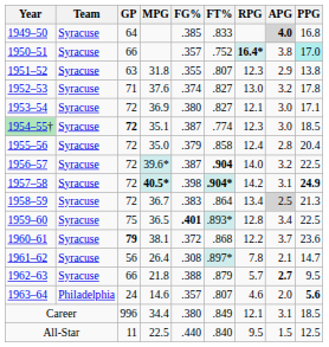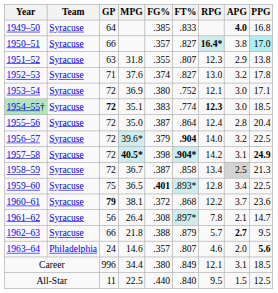 <table class="wikitable sortable" style="font-size:95%; text-align:right;">
 <tr>
 <th>Year</th>
 <th>Team</th>
 <th>GP</th>
 <th>MPG</th>
 <th>FG%</th>
 <th>FT%</th>
 <th>RPG</th>
 <th>APG</th>
 <th>PPG</th>
 </tr>
 <tr>
 <td style="text-align:left;"><a href='#'>1949–50</a></td>
 <td style="text-align:left;"><a href='#'>Syracuse</a></td>
 <td>64</td>
 <td></td>
 <td>.385</td>
 <td>.833</td>
 <td></td>
-<td style="background: lightgrey;"><strong>4.0</strong></td>
+<td><strong>4.0</strong></td>
 <td>16.8</td>
 </tr>
 <tr>
 <td style="text-align:left;"><a href='#'>1950–51</a></td>
 <td style="text-align:left;"><a href='#'>Syracuse</a></td>
 <td>66</td>
 <td></td>
 <td>.357</td>
-<td>.752</td>
+<td>.827</td>
 <td style="background:#cfecec;"><strong>16.4*</strong></td>
 <td>3.8</td>
 <td style="background: paleturquoise;">17.0</td>
 </tr>
 <tr>
 <td style="text-align:left;"><a href='#'>1951–52</a></td>
 <td style="text-align:left;"><a href='#'>Syracuse</a></td>
 <td>63</td>
 <td>31.8</td>
 <td>.355</td>
 <td>.807</td>
 <td>12.3</td>
 <td>2.9</td>
 <td>13.8</td>
 </tr>
 <tr>
 <td style="text-align:left;"><a href='#'>1952–53</a></td>
 <td style="text-align:left;"><a href='#'>Syracuse</a></td>
 <td>71</td>
 <td>37.6</td>
 <td>.374</td>
 <td>.827</td>
 <td>13.0</td>
 <td>3.2</td>
 <td>17.8</td>
 </tr>
 <tr>
 <td style="text-align:left;"><a href='#'>1953–54</a></td>
 <td style="text-align:left;"><a href='#'>Syracuse</a></td>
 <td>72</td>
 <td>36.9</td>
 <td>.380</td>
-<td>.827</td>
+<td>.752</td>
 <td>12.1</td>
 <td>3.0</td>
 <td>17.1</td>
 </tr>
 <tr>
 <td style="text-align:left;background:#afe6ba;"><a href='#'>1954–55</a>†</td>
 <td style="text-align:left;"><a href='#'>Syracuse</a></td>
 <td><strong>72</strong></td>
 <td>35.1</td>
-<td>.387</td>
+<td>.383</td>
 <td>.774</td>
-<td>12.3</td>
+<td><strong>12.3</strong></td>
 <td>3.0</td>
 <td>18.5</td>
 </tr>
 <tr>
 <td style="text-align:left;"><a href='#'>1955–56</a></td>
 <td style="text-align:left;"><a href='#'>Syracuse</a></td>
 <td>72</td>
 <td>35.0</td>
-<td>.379</td>
-<td>.858</td>
+<td>.387</td>
+<td>.864</td>
 <td>12.4</td>
 <td>2.8</td>
 <td>20.4</td>
 </tr>
 <tr>
 <td style="text-align:left;"><a href='#'>1956–57</a></td>
 <td style="text-align:left;"><a href='#'>Syracuse</a></td>
 <td>72</td>
 <td style="background:#cfecec;">39.6*</td>
-<td>.387</td>
+<td>.379</td>
 <td><strong>.904</strong></td>
 <td>14.0</td>
 <td>3.2</td>
 <td>22.5</td>
 </tr>
 <tr>
 <td style="text-align:left;"><a href='#'>1957–58</a></td>
 <td style="text-align:left;"><a href='#'>Syracuse</a></td>
 <td>72</td>
 <td style="background:#cfecec;"><strong>40.5*</strong></td>
 <td>.398</td>
 <td style="background:#cfecec;"><strong>.904*</strong></td>
 <td>14.2</td>
 <td>3.1</td>
 <td><strong>24.9</strong></td>
 </tr>
 <tr>
 <td style="text-align:left;"><a href='#'>1958–59</a></td>
 <td style="text-align:left;"><a href='#'>Syracuse</a></td>
 <td>72</td>
 <td>36.7</td>
-<td>.383</td>
-<td>.864</td>
+<td>.387</td>
+<td>.858</td>
 <td>13.4</td>
 <td style="background: lightgrey;">2.5</td>
 <td>21.3</td>
 </tr>
 <tr>
 <td style="text-align:left;"><a href='#'>1959–60</a></td>
 <td style="text-align:left;"><a href='#'>Syracuse</a></td>
 <td>75</td>
 <td>36.5</td>
 <td><strong>.401</strong></td>
 <td style="background:#cfecec;">.893*</td>
 <td>12.8</td>
 <td>3.4</td>
 <td>22.5</td>
 </tr>
 <tr>
 <td style="text-align:left;"><a href='#'>1960–61</a></td>
 <td style="text-align:left;"><a href='#'>Syracuse</a></td>
 <td><strong>79</strong></td>
 <td>38.1</td>
 <td>.372</td>
 <td>.868</td>
 <td>12.2</td>
 <td>3.7</td>
 <td>23.6</td>
 </tr>
 <tr>
 <td style="text-align:left;"><a href='#'>1961–62</a></td>
 <td style="text-align:left;"><a href='#'>Syracuse</a></td>
 <td>56</td>
 <td>26.4</td>
 <td>.308</td>
 <td style="background:#cfecec;">.897*</td>
 <td>7.8</td>
 <td>2.1</td>
 <td>14.7</td>
 </tr>
 <tr>
 <td style="text-align:left;"><a href='#'>1962–63</a></td>
 <td style="text-align:left;"><a href='#'>Syracuse</a></td>
 <td>66</td>
 <td>21.8</td>
 <td>.388</td>
 <td>.879</td>
 <td>5.7</td>
 <td><strong>2.7</strong></td>
 <td>9.5</td>
 </tr>
 <tr>
 <td style="text-align:left;"><a href='#'>1963–64</a></td>
 <td style="text-align:left;"><a href='#'>Philadelphia</a></td>
 <td>24</td>
 <td>14.6</td>
 <td>.357</td>
 <td>.807</td>
 <td>4.6</td>
 <td>2.0</td>
 <td><strong>5.6</strong></td>
 </tr>
 <tr class="sortbottom">
 <td colspan="2" style="text-align:center;">Career</td>
 <td>996</td>
 <td>34.4</td>
 <td>.380</td>
 <td>.849</td>
 <td>12.1</td>
 <td>3.1</td>
 <td>18.5</td>
 </tr>
 <tr class="sortbottom">
 <td colspan="2" style="text-align:center;">All-Star</td>
 <td>11</td>
 <td>22.5</td>
 <td>.440</td>
 <td>.840</td>
 <td>9.5</td>
 <td>1.5</td>
 <td>12.5</td>
 </tr>
 </table>
